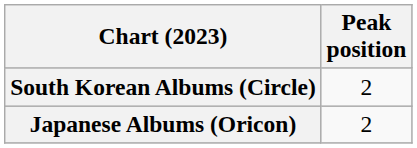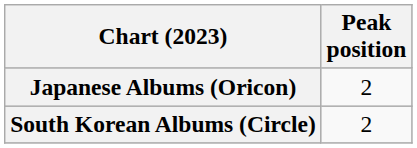 <table class="wikitable plainrowheaders sortable" style="text-align:center">
 <tr>
 <th scope="col">Chart (2023)</th>
 <th scope="col">Peak<br>position</th>
 </tr>
 <tr>
+<th scope="row">Japanese Albums (Oricon)</th>
+<td>2</td>
+</tr>
+<tr>
 <th scope="row">South Korean Albums (Circle)</th>
 <td>2</td>
 </tr>
-<tr>
-<th scope="row">Japanese Albums (Oricon)</th>
-<td>2</td>
-</tr>
 </table>
